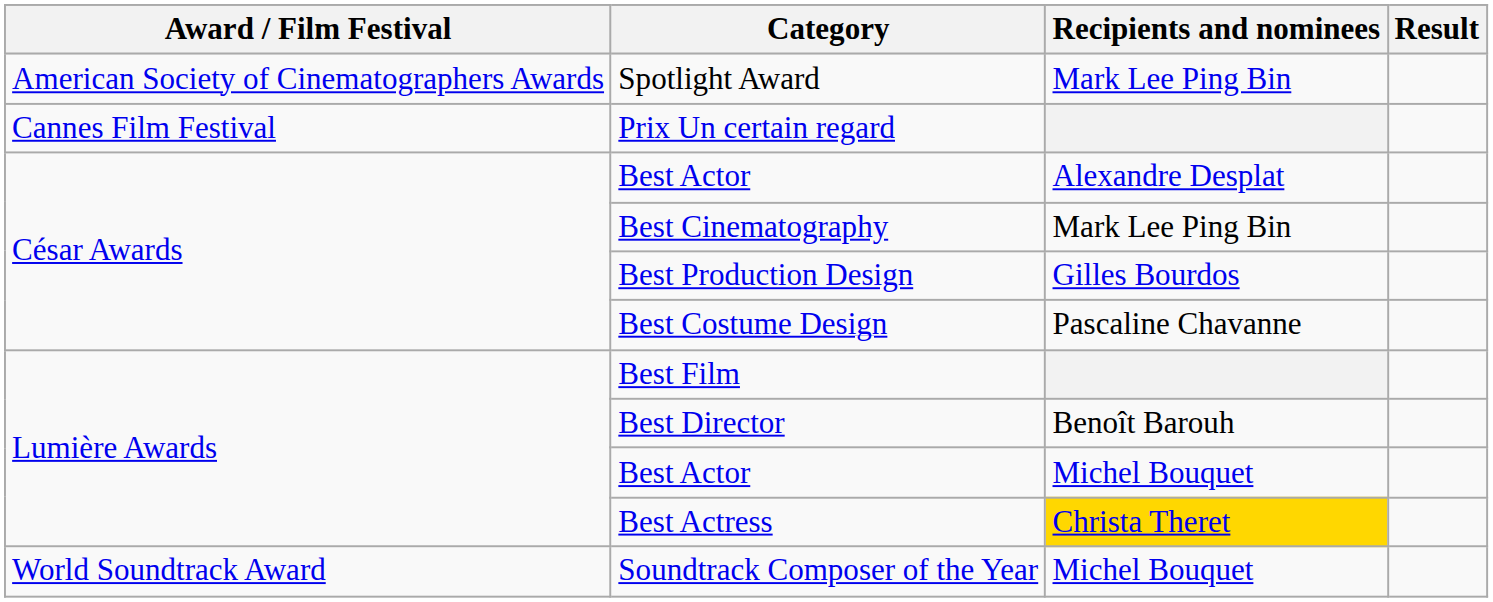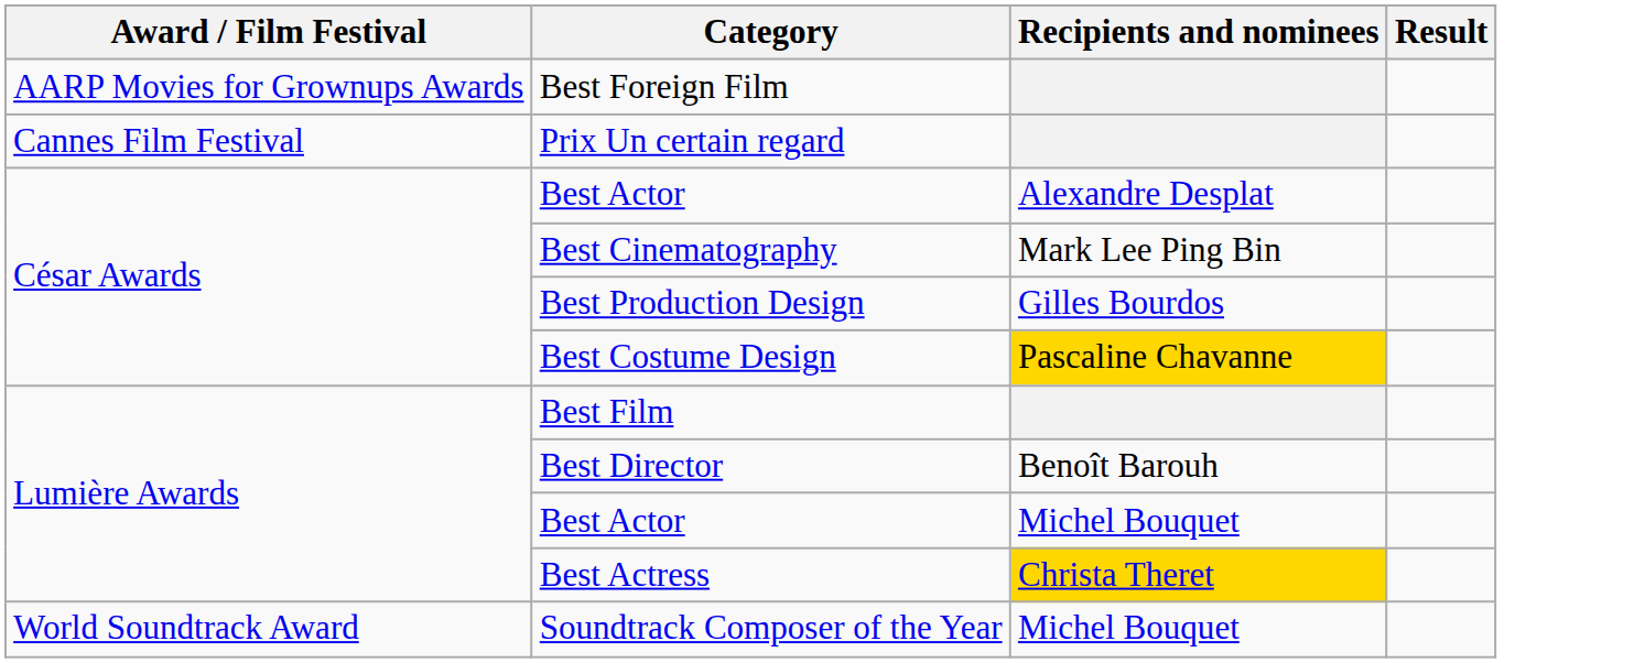 <table class="wikitable plainrowheaders sortable">
 <tr style="background:#ccc; text-align:center;">
 <th scope="col">Award / Film Festival</th>
 <th scope="col">Category</th>
 <th scope="col">Recipients and nominees</th>
 <th scope="col">Result</th>
 </tr>
 <tr>
-<td><a href='#'>American Society of Cinematographers Awards</a></td>
-<td>Spotlight Award</td>
-<td><a href='#'>Mark Lee Ping Bin</a></td>
+<td><a href='#'>AARP Movies for Grownups Awards</a></td>
+<td>Best Foreign Film</td>
+<th></th>
 <td></td>
 </tr>
 <tr>
 <td><a href='#'>Cannes Film Festival</a></td>
 <td><a href='#'>Prix Un certain regard</a></td>
 <th></th>
 <td></td>
 </tr>
 <tr>
 <td rowspan=4><a href='#'>César Awards</a></td>
 <td><a href='#'>Best Actor</a></td>
 <td><a href='#'>Alexandre Desplat</a></td>
 <td></td>
 </tr>
 <tr>
 <td><a href='#'>Best Cinematography</a></td>
 <td>Mark Lee Ping Bin</td>
 <td></td>
 </tr>
 <tr>
 <td><a href='#'>Best Production Design</a></td>
 <td><a href='#'>Gilles Bourdos</a></td>
 <td></td>
 </tr>
 <tr>
 <td><a href='#'>Best Costume Design</a></td>
-<td>Pascaline Chavanne</td>
+<td style="background: gold;">Pascaline Chavanne</td>
 <td></td>
 </tr>
 <tr>
 <td rowspan=4><a href='#'>Lumière Awards</a></td>
 <td><a href='#'>Best Film</a></td>
 <th></th>
 <td></td>
 </tr>
 <tr>
 <td><a href='#'>Best Director</a></td>
 <td>Benoît Barouh</td>
 <td></td>
 </tr>
 <tr>
 <td><a href='#'>Best Actor</a></td>
 <td><a href='#'>Michel Bouquet</a></td>
 <td></td>
 </tr>
 <tr>
 <td><a href='#'>Best Actress</a></td>
 <td style="background: gold;"><a href='#'>Christa Theret</a></td>
 <td></td>
 </tr>
 <tr>
 <td><a href='#'>World Soundtrack Award</a></td>
 <td><a href='#'>Soundtrack Composer of the Year</a></td>
 <td><a href='#'>Michel Bouquet</a></td>
 <td></td>
 </tr>
 </table>
